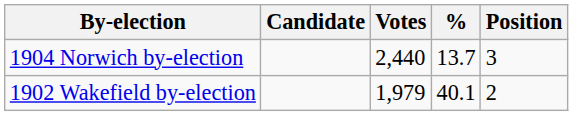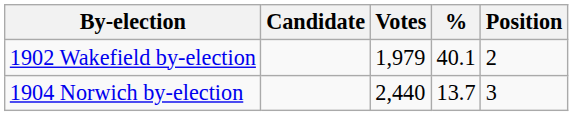 <table class="wikitable sortable">
 <tr>
 <th>By-election</th>
 <th>Candidate</th>
 <th>Votes</th>
 <th>%</th>
 <th>Position</th>
 </tr>
 <tr>
+<td><a href='#'>1902 Wakefield by-election</a></td>
+<td></td>
+<td>1,979</td>
+<td>40.1</td>
+<td>2</td>
+</tr>
+<tr>
 <td><a href='#'>1904 Norwich by-election</a></td>
 <td></td>
 <td>2,440</td>
 <td>13.7</td>
 <td>3</td>
 </tr>
-<tr>
-<td><a href='#'>1902 Wakefield by-election</a></td>
-<td></td>
-<td>1,979</td>
-<td>40.1</td>
-<td>2</td>
-</tr>
 </table>
